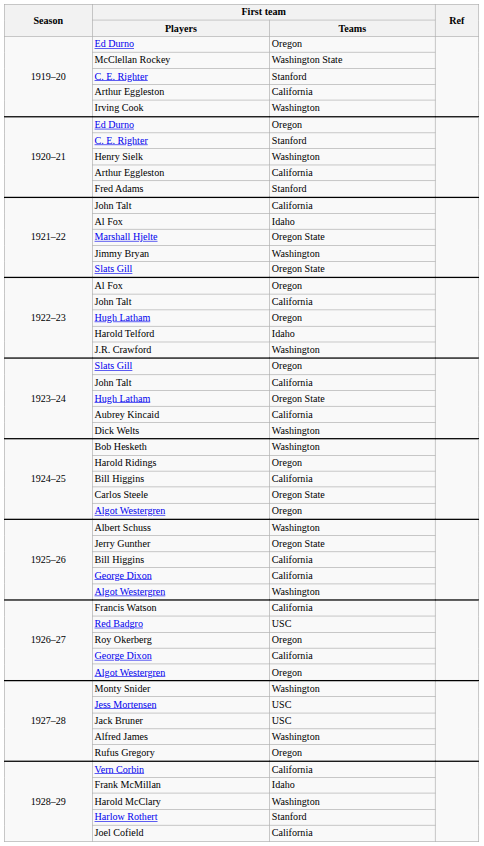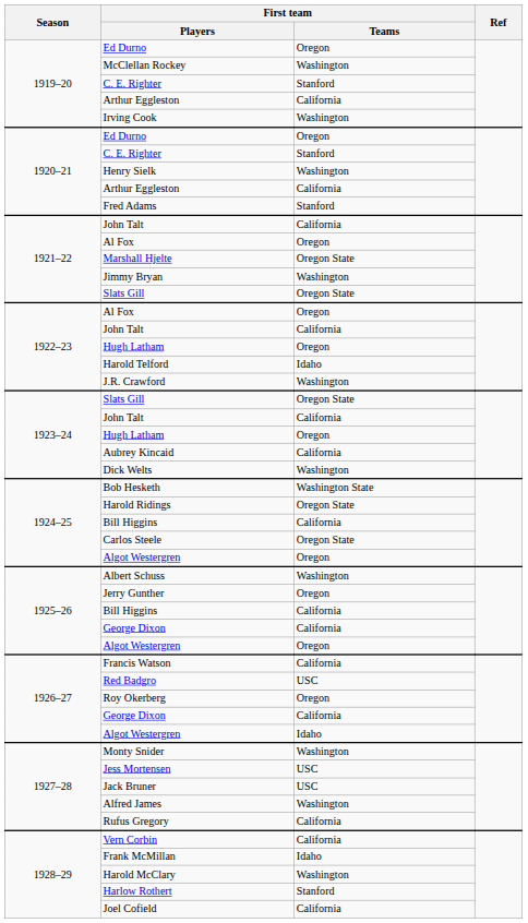 <table class="wikitable" style="width:38%">
 <tr>
 <th rowspan=2>Season</th>
 <th colspan=2>First team</th>
 <th rowspan=2>Ref</th>
 </tr>
 <tr>
 <th>Players</th>
 <th>Teams</th>
 </tr>
 <tr>
 <td rowspan=5 style="text-align:center;">1919–20</td>
 <td><a href='#'>Ed Durno</a></td>
 <td>Oregon</td>
 <td rowspan=5 style="text-align:center;"></td>
 </tr>
 <tr>
 <td>McClellan Rockey</td>
-<td>Washington State</td>
+<td>Washington</td>
 </tr>
 <tr>
 <td><a href='#'>C. E. Righter</a></td>
 <td>Stanford</td>
 </tr>
 <tr>
 <td>Arthur Eggleston</td>
 <td>California</td>
 </tr>
 <tr>
 <td>Irving Cook</td>
 <td>Washington</td>
 </tr>
 <tr style="border-top:2px solid black">
 <td rowspan=5 style="text-align:center;">1920–21</td>
 <td><a href='#'>Ed Durno</a></td>
 <td>Oregon</td>
 <td rowspan=5 style="text-align:center;"></td>
 </tr>
 <tr>
 <td><a href='#'>C. E. Righter</a></td>
 <td>Stanford</td>
 </tr>
 <tr>
 <td>Henry Sielk</td>
 <td>Washington</td>
 </tr>
 <tr>
 <td>Arthur Eggleston</td>
 <td>California</td>
 </tr>
 <tr>
 <td>Fred Adams</td>
 <td>Stanford</td>
 </tr>
 <tr style="border-top:2px solid black">
 <td rowspan=5 style="text-align:center;">1921–22</td>
 <td>John Talt</td>
 <td>California</td>
 <td rowspan=5 style="text-align:center;"></td>
 </tr>
 <tr>
 <td>Al Fox</td>
-<td>Idaho</td>
+<td>Oregon</td>
 </tr>
 <tr>
 <td><a href='#'>Marshall Hjelte</a></td>
 <td>Oregon State</td>
 </tr>
 <tr>
 <td>Jimmy Bryan</td>
 <td>Washington</td>
 </tr>
 <tr>
 <td><a href='#'>Slats Gill</a></td>
 <td>Oregon State</td>
 </tr>
 <tr style="border-top:2px solid black">
 <td rowspan=5 style="text-align:center;">1922–23</td>
 <td>Al Fox</td>
 <td>Oregon</td>
 <td rowspan=5 style="text-align:center;"></td>
 </tr>
 <tr>
 <td>John Talt</td>
 <td>California</td>
 </tr>
 <tr>
 <td><a href='#'>Hugh Latham</a></td>
 <td>Oregon</td>
 </tr>
 <tr>
 <td>Harold Telford</td>
 <td>Idaho</td>
 </tr>
 <tr>
 <td>J.R. Crawford</td>
 <td>Washington</td>
 </tr>
 <tr style="border-top:2px solid black">
 <td rowspan=5 style="text-align:center;">1923–24</td>
 <td><a href='#'>Slats Gill</a></td>
-<td>Oregon</td>
+<td>Oregon State</td>
 <td rowspan=5 style="text-align:center;"></td>
 </tr>
 <tr>
 <td>John Talt</td>
 <td>California</td>
 </tr>
 <tr>
 <td><a href='#'>Hugh Latham</a></td>
-<td>Oregon State</td>
+<td>Oregon</td>
 </tr>
 <tr>
 <td>Aubrey Kincaid</td>
 <td>California</td>
 </tr>
 <tr>
 <td>Dick Welts</td>
 <td>Washington</td>
 </tr>
 <tr style="border-top:2px solid black">
 <td rowspan=5 style="text-align:center;">1924–25</td>
 <td>Bob Hesketh</td>
-<td>Washington</td>
+<td>Washington State</td>
 <td rowspan=5 style="text-align:center;"></td>
 </tr>
 <tr>
 <td>Harold Ridings</td>
-<td>Oregon</td>
+<td>Oregon State</td>
 </tr>
 <tr>
 <td>Bill Higgins</td>
 <td>California</td>
 </tr>
 <tr>
 <td>Carlos Steele</td>
 <td>Oregon State</td>
 </tr>
 <tr>
 <td><a href='#'>Algot Westergren</a></td>
 <td>Oregon</td>
 </tr>
 <tr style="border-top:2px solid black">
 <td rowspan=5 style="text-align:center;">1925–26</td>
 <td>Albert Schuss</td>
 <td>Washington</td>
 <td rowspan=5 style="text-align:center;"></td>
 </tr>
 <tr>
 <td>Jerry Gunther</td>
-<td>Oregon State</td>
+<td>Oregon</td>
 </tr>
 <tr>
 <td>Bill Higgins</td>
 <td>California</td>
 </tr>
 <tr>
 <td><a href='#'>George Dixon</a></td>
 <td>California</td>
 </tr>
 <tr>
 <td><a href='#'>Algot Westergren</a></td>
-<td>Washington</td>
+<td>Oregon</td>
 </tr>
 <tr style="border-top:2px solid black">
 <td rowspan=5 style="text-align:center;">1926–27</td>
 <td>Francis Watson</td>
 <td>California</td>
 <td rowspan=5 style="text-align:center;"></td>
 </tr>
 <tr>
 <td><a href='#'>Red Badgro</a></td>
 <td>USC</td>
 </tr>
 <tr>
 <td>Roy Okerberg</td>
 <td>Oregon</td>
 </tr>
 <tr>
 <td><a href='#'>George Dixon</a></td>
 <td>California</td>
 </tr>
 <tr>
 <td><a href='#'>Algot Westergren</a></td>
-<td>Oregon</td>
+<td>Idaho</td>
 </tr>
 <tr style="border-top:2px solid black">
 <td rowspan=5 style="text-align:center;">1927–28</td>
 <td>Monty Snider</td>
 <td>Washington</td>
 <td rowspan=5 style="text-align:center;"></td>
 </tr>
 <tr>
 <td><a href='#'>Jess Mortensen</a></td>
 <td>USC</td>
 </tr>
 <tr>
 <td>Jack Bruner</td>
 <td>USC</td>
 </tr>
 <tr>
 <td>Alfred James</td>
 <td>Washington</td>
 </tr>
 <tr>
 <td>Rufus Gregory</td>
-<td>Oregon</td>
+<td>California</td>
 </tr>
 <tr style="border-top:2px solid black">
 <td rowspan=5 style="text-align:center;">1928–29</td>
 <td><a href='#'>Vern Corbin</a></td>
 <td>California</td>
 <td rowspan=5 style="text-align:center;"></td>
 </tr>
 <tr>
 <td>Frank McMillan</td>
 <td>Idaho</td>
 </tr>
 <tr>
 <td>Harold McClary</td>
 <td>Washington</td>
 </tr>
 <tr>
 <td><a href='#'>Harlow Rothert</a></td>
 <td>Stanford</td>
 </tr>
 <tr>
 <td>Joel Cofield</td>
 <td>California</td>
 </tr>
 </table>
